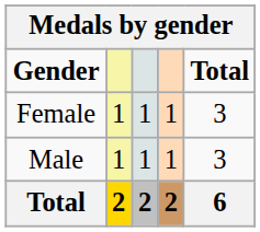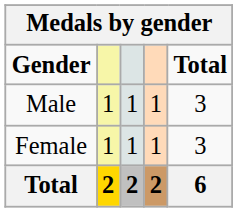 <table class="wikitable" style="font-size:85%; float:right">
 <tr style="background:#efefef;">
 <th colspan=5><strong>Medals by gender</strong></th>
 </tr>
 <tr align=center>
 <td><strong>Gender</strong></td>
 <td style="background:#f7f6a8;"></td>
 <td style="background:#dce5e5;"></td>
 <td style="background:#ffdab9;"></td>
 <td><strong>Total</strong></td>
 </tr>
 <tr align=center>
-<td>Female</td>
+<td>Male</td>
 <td style="background:#F7F6A8;">1</td>
 <td style="background:#DCE5E5;">1</td>
 <td style="background:#FFDAB9;">1</td>
 <td>3</td>
 </tr>
 <tr align=center>
-<td>Male</td>
+<td>Female</td>
 <td style="background:#F7F6A8;">1</td>
 <td style="background:#DCE5E5;">1</td>
 <td style="background:#FFDAB9;">1</td>
 <td>3</td>
 </tr>
 <tr align=center>
 <th><strong>Total</strong></th>
 <th style="background:gold;"><strong>2</strong></th>
 <th style="background:silver;"><strong>2</strong></th>
 <th style="background:#c96;"><strong>2</strong></th>
 <th><strong>6</strong></th>
 </tr>
 </table>
